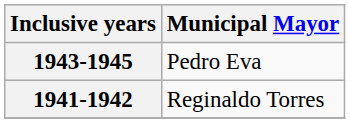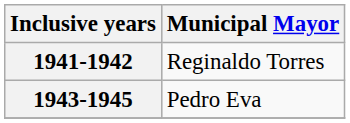 <table class="wikitable collapsible autocollapse" style="font-size:95%">
 <tr>
 <th scope="col">Inclusive years</th>
 <th scope="col">Municipal <a href='#'>Mayor</a></th>
 </tr>
 <tr>
+<th scope="row">1941-1942</th>
+<td>Reginaldo Torres </td>
+</tr>
+<tr>
 <th scope="row">1943-1945</th>
 <td>Pedro Eva </td>
 </tr>
 <tr>
-<th scope="row">1941-1942</th>
-<td>Reginaldo Torres </td>
-</tr>
-<tr>
 </tr>
 </table>
